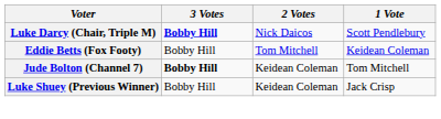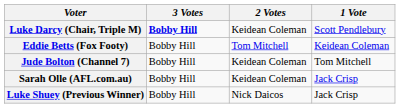 <table class="wikitable">
 <tr>
 <th><em>Voter</em></th>
 <th style="width:120px"><em>3 Votes</em></th>
 <th style="width:120px"><em>2 Votes</em></th>
 <th style="width:120px"><em>1 Vote</em></th>
 </tr>
 <tr>
 <th><a href='#'>Luke Darcy</a> (Chair, Triple M)</th>
 <td><strong><a href='#'>Bobby Hill</a></strong></td>
-<td><a href='#'>Nick Daicos</a></td>
+<td>Keidean Coleman</td>
 <td><a href='#'>Scott Pendlebury</a></td>
 </tr>
 <tr>
 <th><a href='#'>Eddie Betts</a> (Fox Footy)</th>
 <td>Bobby Hill</td>
 <td><a href='#'>Tom Mitchell</a></td>
 <td><a href='#'>Keidean Coleman</a></td>
 </tr>
 <tr>
 <th><a href='#'>Jude Bolton</a> (Channel 7)</th>
-<td><strong>Bobby Hill</strong></td>
+<td>Bobby Hill</td>
 <td>Keidean Coleman</td>
 <td>Tom Mitchell</td>
 </tr>
 <tr>
+<th>Sarah Olle (AFL.com.au)</th>
+<td>Bobby Hill</td>
+<td>Keidean Coleman</td>
+<td><a href='#'>Jack Crisp</a></td>
+</tr>
+<tr>
 <th><a href='#'>Luke Shuey</a> (Previous Winner)</th>
 <td>Bobby Hill</td>
-<td>Keidean Coleman</td>
+<td>Nick Daicos</td>
 <td>Jack Crisp</td>
 </tr>
 </table>
